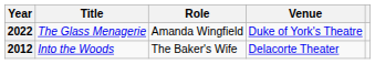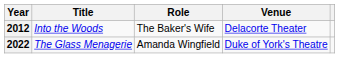 <table class="wikitable plainrowheaders">
 <tr>
 <th scope="col">Year</th>
 <th scope="col">Title</th>
 <th scope="col">Role</th>
 <th scope="col">Venue</th>
 <th scope="col"></th>
 </tr>
 <tr>
+<th scope="row">2012</th>
+<td><em><a href='#'>Into the Woods</a></em></td>
+<td>The Baker's Wife</td>
+<td><a href='#'>Delacorte Theater</a></td>
+<td style="text-align:center;"></td>
+</tr>
+<tr>
 <th scope="row">2022</th>
 <td><em><a href='#'>The Glass Menagerie</a></em></td>
 <td>Amanda Wingfield</td>
 <td><a href='#'>Duke of York's Theatre</a></td>
 <td style="text-align:center;"></td>
 </tr>
-<tr>
-<th scope="row">2012</th>
-<td><em><a href='#'>Into the Woods</a></em></td>
-<td>The Baker's Wife</td>
-<td><a href='#'>Delacorte Theater</a></td>
-<td style="text-align:center;"></td>
-</tr>
 </table>
